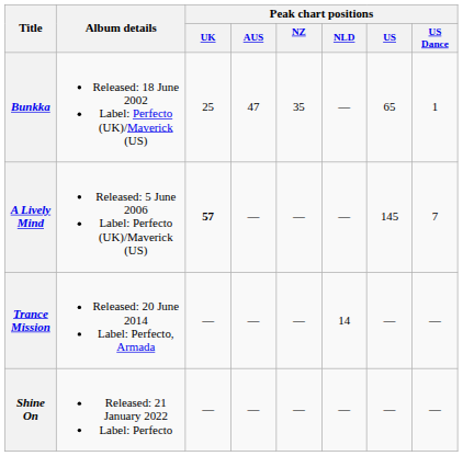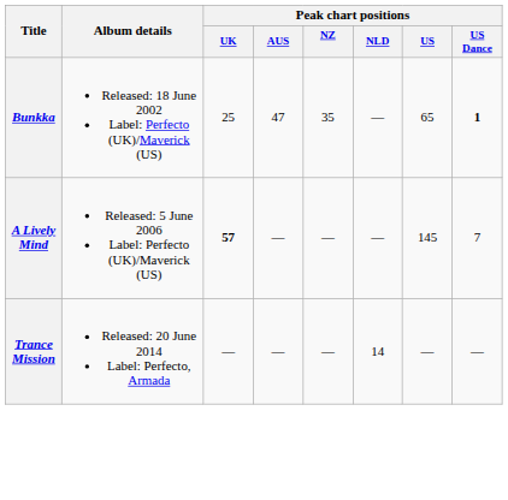 <table class="wikitable plainrowheaders" style="text-align: center;">
 <tr>
 <th scope="col" rowspan="2">Title</th>
 <th scope="col" rowspan="2">Album details</th>
 <th scope="col" colspan="6">Peak chart positions</th>
 </tr>
 <tr>
 <th scope="col" style="width:4em;font-size:85%"><a href='#'>UK</a><br></th>
 <th scope="col" style="width:4em;font-size:85%"><a href='#'>AUS</a><br></th>
 <th scope="col" style="width:4em;font-size:85%"><a href='#'>NZ</a><br><br></th>
 <th scope="col" style="width:4em;font-size:85%"><a href='#'>NLD</a><br></th>
 <th scope="col" style="width:4em;font-size:85%"><a href='#'>US</a><br></th>
 <th scope="col" style="width:4em;font-size:85%"><a href='#'>US Dance</a><br></th>
 </tr>
 <tr>
 <th scope="row"><em><a href='#'>Bunkka</a></em></th>
 <td><br><ul><li>Released: 18 June 2002</li><li>Label: <a href='#'>Perfecto</a> (UK)/<a href='#'>Maverick</a> (US)</li></ul></td>
 <td>25</td>
 <td>47</td>
 <td>35</td>
 <td>—</td>
 <td>65</td>
-<td>1</td>
+<td><strong>1</strong></td>
 </tr>
 <tr>
 <th scope="row"><em><a href='#'>A Lively Mind</a></em></th>
 <td><br><ul><li>Released: 5 June 2006</li><li>Label: Perfecto (UK)/Maverick (US)</li></ul></td>
 <td><strong>57</strong></td>
 <td>—</td>
 <td>—</td>
 <td>—</td>
 <td>145</td>
 <td>7</td>
 </tr>
 <tr>
 <th scope="row"><em><a href='#'>Trance Mission</a></em></th>
 <td><br><ul><li>Released: 20 June 2014</li><li>Label: Perfecto, <a href='#'>Armada</a></li></ul></td>
 <td>—</td>
 <td>—</td>
 <td>—</td>
 <td>14</td>
 <td>—</td>
 <td>—</td>
 </tr>
-<tr>
-<th scope="row"><em>Shine On</em></th>
-<td><br><ul><li>Released: 21 January 2022</li><li>Label: Perfecto</li></ul></td>
-<td>—</td>
-<td>—</td>
-<td>—</td>
-<td>—</td>
-<td>—</td>
-<td>—</td>
-</tr>
 </table>
